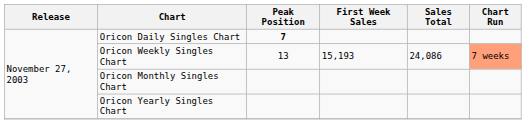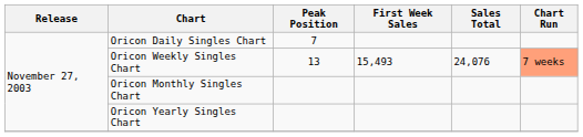 <table class="wikitable" width="750px">
 <tr>
 <th align="left">Release</th>
 <th align="left">Chart</th>
 <th align="left">Peak Position</th>
 <th align="left">First Week Sales</th>
 <th align="left">Sales Total</th>
 <th align="left">Chart Run</th>
 </tr>
 <tr>
 <td align="left" rowspan="4">November 27, 2003</td>
 <td align="left">Oricon Daily Singles Chart</td>
-<td align="center"><strong>7</strong></td>
+<td align="center">7</td>
 <td align="left"></td>
 <td align="left"></td>
 <td align="left"></td>
 </tr>
 <tr>
 <td align="left">Oricon Weekly Singles Chart</td>
 <td align="center">13</td>
-<td align="left">15,193</td>
-<td align="left">24,086</td>
+<td align="left">15,493</td>
+<td align="left">24,076</td>
 <td align="left" style="background: lightsalmon;">7 weeks</td>
 </tr>
 <tr>
 <td align="left">Oricon Monthly Singles Chart</td>
 <td align="center"></td>
 <td align="left"></td>
 <td align="left"></td>
 <td align="left"></td>
 </tr>
 <tr>
 <td align="left">Oricon Yearly Singles Chart</td>
 <td align="center"></td>
 <td align="left"></td>
 <td align="left"></td>
 <td align="left"></td>
 </tr>
 <tr>
 </tr>
 </table>
